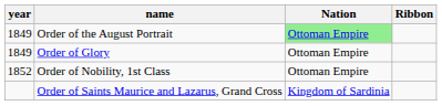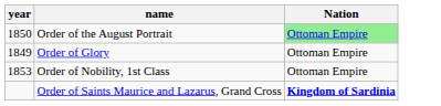 <table class="wikitable">
 <tr>
 <th>year</th>
 <th>name</th>
 <th>Nation</th>
-<th>Ribbon</th>
 </tr>
 <tr>
-<td>1849</td>
+<td>1850</td>
 <td>Order of the August Portrait</td>
 <td style="background: lightgreen;"><a href='#'>Ottoman Empire</a></td>
-<td></td>
 </tr>
 <tr>
 <td>1849</td>
 <td><a href='#'>Order of Glory</a></td>
 <td>Ottoman Empire</td>
-<td></td>
 </tr>
 <tr>
-<td>1852</td>
+<td>1853</td>
 <td>Order of Nobility, 1st Class</td>
 <td>Ottoman Empire</td>
-<td></td>
 </tr>
 <tr>
 <td></td>
 <td><a href='#'>Order of Saints Maurice and Lazarus</a>, Grand Cross</td>
-<td><a href='#'>Kingdom of Sardinia</a></td>
-<td></td>
+<td><strong><a href='#'>Kingdom of Sardinia</a></strong></td>
 </tr>
 </table>
